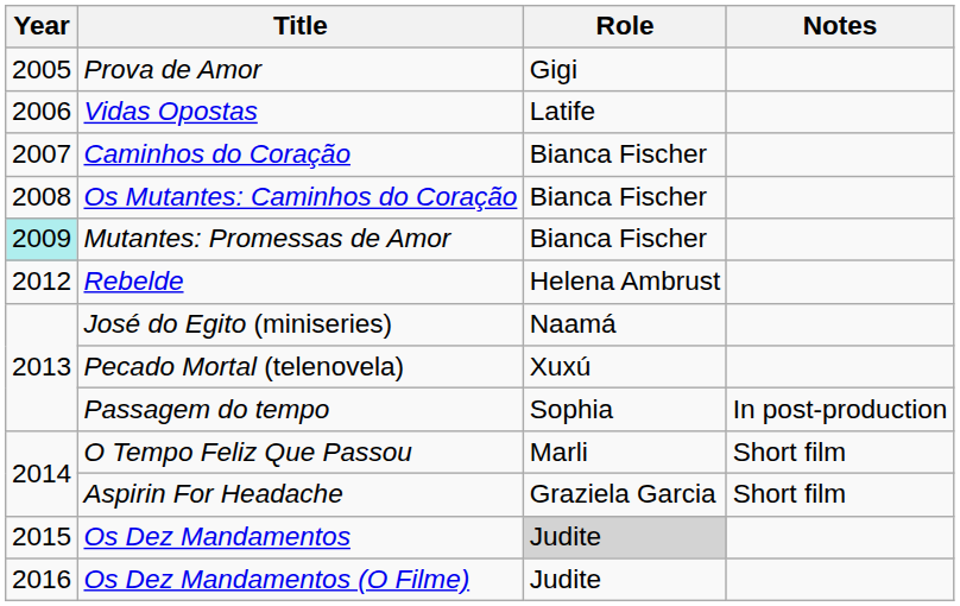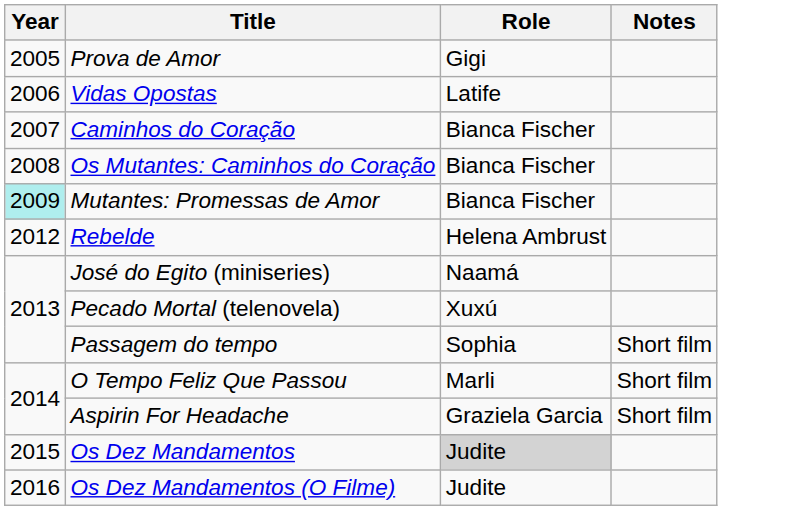 <table class="wikitable sortable">
 <tr>
 <th>Year</th>
 <th>Title</th>
 <th>Role</th>
 <th>Notes</th>
 </tr>
 <tr>
 <td>2005</td>
 <td><em>Prova de Amor</em></td>
 <td>Gigi</td>
 <td></td>
 </tr>
 <tr>
 <td>2006</td>
 <td><em><a href='#'>Vidas Opostas</a></em></td>
 <td>Latife</td>
 <td></td>
 </tr>
 <tr>
 <td>2007</td>
 <td><em><a href='#'>Caminhos do Coração</a></em></td>
 <td>Bianca Fischer</td>
 <td></td>
 </tr>
 <tr>
 <td>2008</td>
 <td><em><a href='#'>Os Mutantes: Caminhos do Coração</a></em></td>
 <td>Bianca Fischer</td>
 <td></td>
 </tr>
 <tr>
 <td style="background: paleturquoise;">2009</td>
 <td><em>Mutantes: Promessas de Amor</em></td>
 <td>Bianca Fischer</td>
 <td></td>
 </tr>
 <tr>
 <td>2012</td>
 <td><em><a href='#'>Rebelde</a></em></td>
 <td>Helena Ambrust</td>
 <td></td>
 </tr>
 <tr>
 <td rowspan="3">2013</td>
 <td><em>José do Egito</em> (miniseries) </td>
 <td>Naamá</td>
 <td></td>
 </tr>
 <tr>
 <td><em>Pecado Mortal</em> (telenovela)</td>
 <td>Xuxú</td>
 <td></td>
 </tr>
 <tr>
 <td><em>Passagem do tempo</em></td>
 <td>Sophia</td>
-<td>In post-production</td>
+<td>Short film</td>
 </tr>
 <tr>
 <td rowspan="2">2014</td>
 <td><em>O Tempo Feliz Que Passou</em></td>
 <td>Marli</td>
 <td>Short film</td>
 </tr>
 <tr>
 <td><em>Aspirin For Headache</em></td>
 <td>Graziela Garcia</td>
 <td>Short film</td>
 </tr>
 <tr>
 <td>2015</td>
 <td><em><a href='#'>Os Dez Mandamentos</a></em></td>
 <td style="background: lightgrey;">Judite</td>
 <td></td>
 </tr>
 <tr>
 <td>2016</td>
 <td><em><a href='#'>Os Dez Mandamentos (O Filme)</a></em></td>
 <td>Judite</td>
 <td></td>
 </tr>
 </table>
